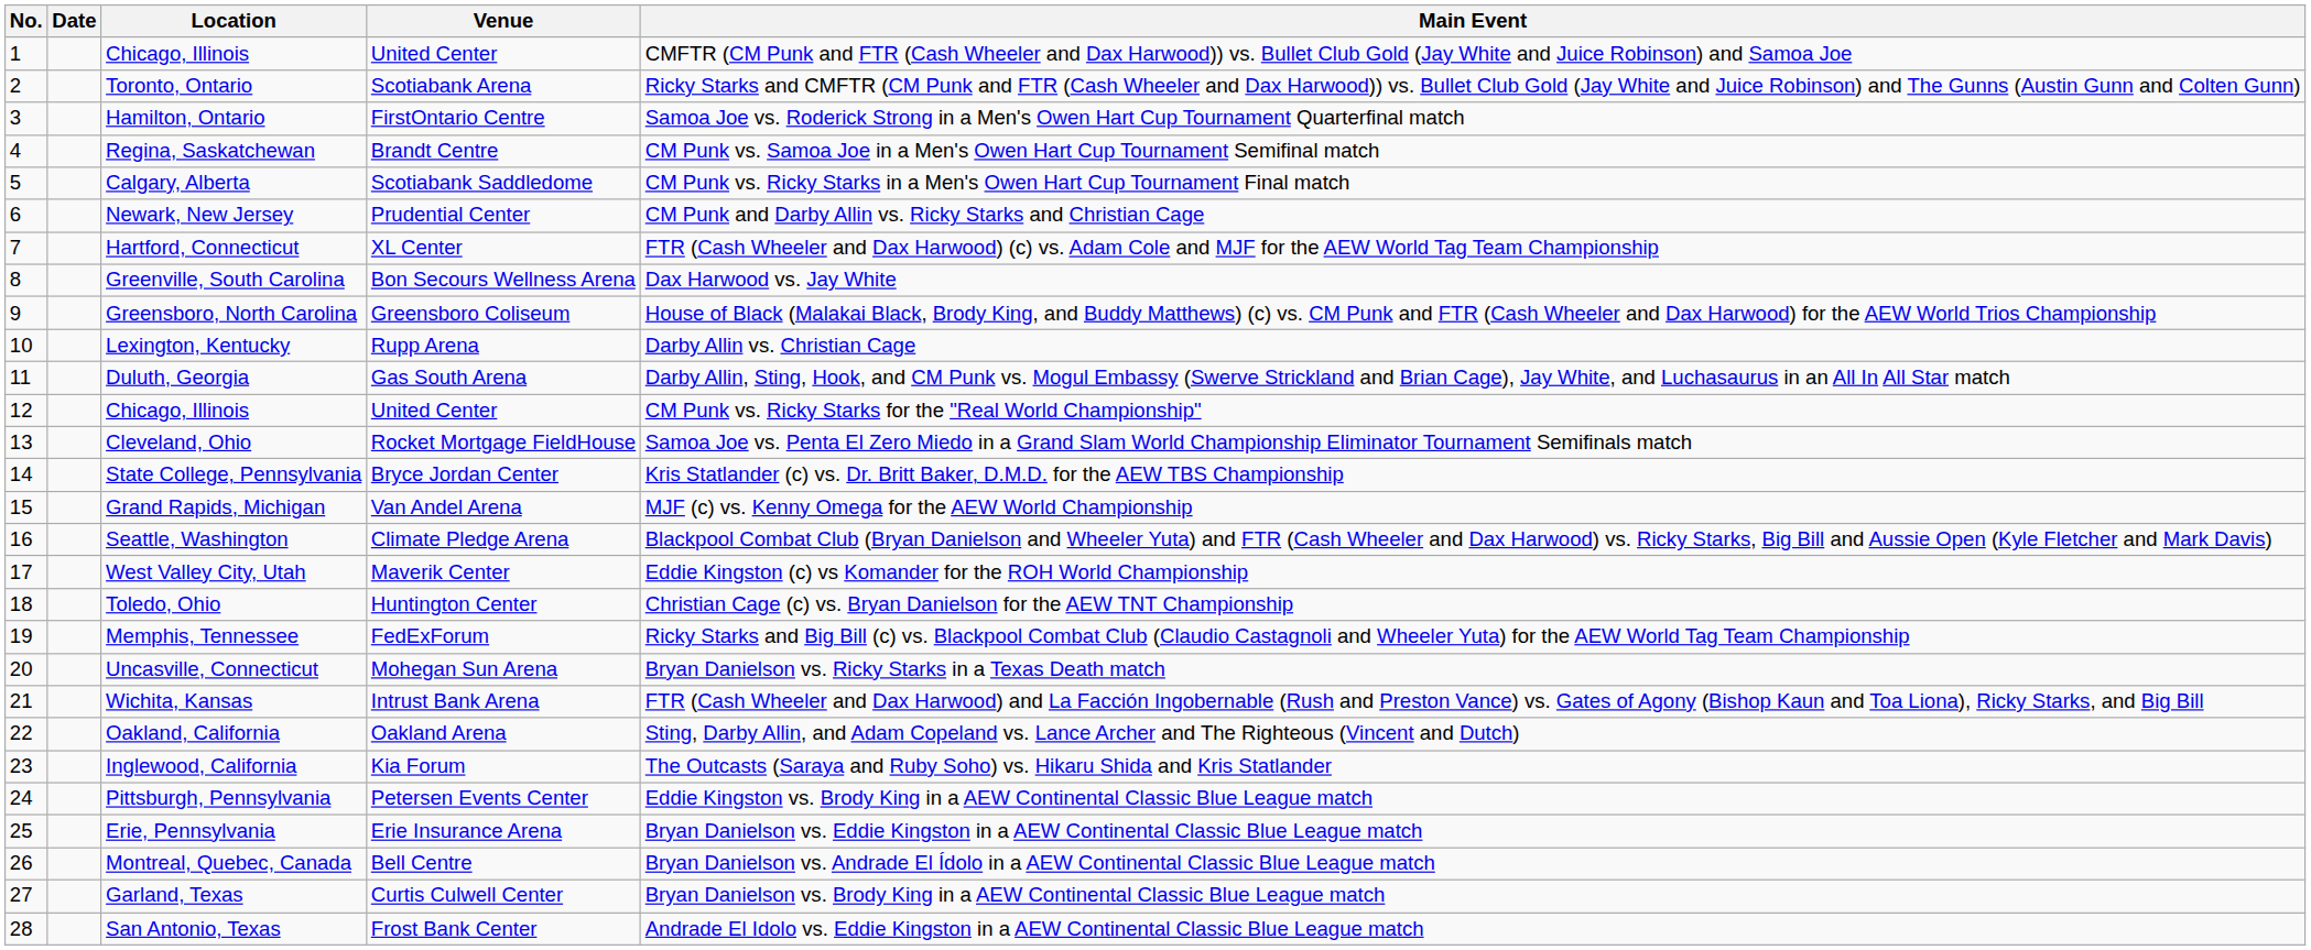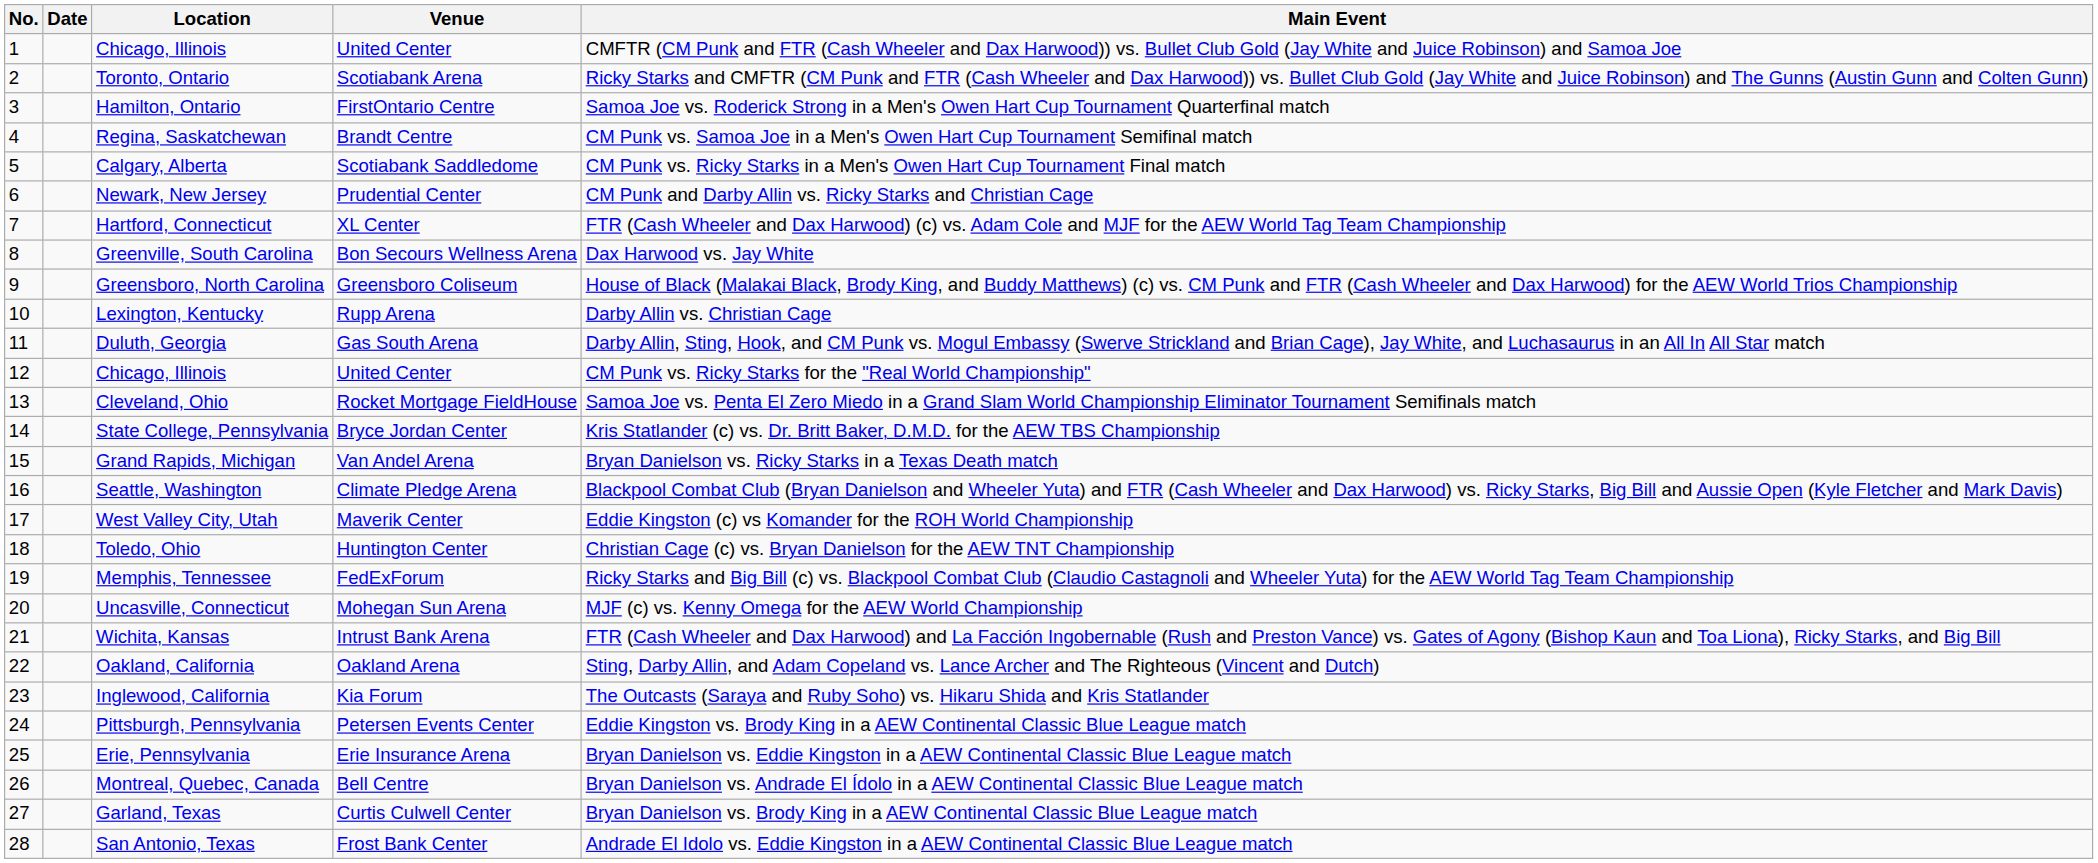 <table class="wikitable sortable">
 <tr>
 <th>No.</th>
 <th>Date</th>
 <th>Location</th>
 <th>Venue</th>
 <th>Main Event</th>
 </tr>
 <tr>
 <td>1</td>
 <td><br></td>
 <td><a href='#'>Chicago, Illinois</a></td>
 <td><a href='#'>United Center</a></td>
 <td>CMFTR (<a href='#'>CM Punk</a> and <a href='#'>FTR</a> (<a href='#'>Cash Wheeler</a> and <a href='#'>Dax Harwood</a>)) vs. <a href='#'>Bullet Club Gold</a> (<a href='#'>Jay White</a> and <a href='#'>Juice Robinson</a>) and <a href='#'>Samoa Joe</a></td>
 </tr>
 <tr>
 <td>2</td>
 <td></td>
 <td><a href='#'>Toronto, Ontario</a></td>
 <td><a href='#'>Scotiabank Arena</a></td>
 <td><a href='#'>Ricky Starks</a> and CMFTR (<a href='#'>CM Punk</a> and <a href='#'>FTR</a> (<a href='#'>Cash Wheeler</a> and <a href='#'>Dax Harwood</a>)) vs. <a href='#'>Bullet Club Gold</a> (<a href='#'>Jay White</a> and <a href='#'>Juice Robinson</a>) and <a href='#'>The Gunns</a> (<a href='#'>Austin Gunn</a> and <a href='#'>Colten Gunn</a>)</td>
 </tr>
 <tr>
 <td>3</td>
 <td></td>
 <td><a href='#'>Hamilton, Ontario</a></td>
 <td><a href='#'>FirstOntario Centre</a></td>
 <td><a href='#'>Samoa Joe</a> vs. <a href='#'>Roderick Strong</a> in a Men's <a href='#'>Owen Hart Cup Tournament</a> Quarterfinal match</td>
 </tr>
 <tr>
 <td>4</td>
 <td></td>
 <td><a href='#'>Regina, Saskatchewan</a></td>
 <td><a href='#'>Brandt Centre</a></td>
 <td><a href='#'>CM Punk</a> vs. <a href='#'>Samoa Joe</a> in a Men's <a href='#'>Owen Hart Cup Tournament</a> Semifinal match</td>
 </tr>
 <tr>
 <td>5</td>
 <td></td>
 <td><a href='#'>Calgary, Alberta</a></td>
 <td><a href='#'>Scotiabank Saddledome</a></td>
 <td><a href='#'>CM Punk</a> vs. <a href='#'>Ricky Starks</a> in a Men's <a href='#'>Owen Hart Cup Tournament</a> Final match</td>
 </tr>
 <tr>
 <td>6</td>
 <td></td>
 <td><a href='#'>Newark, New Jersey</a></td>
 <td><a href='#'>Prudential Center</a></td>
 <td><a href='#'>CM Punk</a> and <a href='#'>Darby Allin</a> vs. <a href='#'>Ricky Starks</a> and <a href='#'>Christian Cage</a></td>
 </tr>
 <tr>
 <td>7</td>
 <td></td>
 <td><a href='#'>Hartford, Connecticut</a></td>
 <td><a href='#'>XL Center</a></td>
 <td><a href='#'>FTR</a> (<a href='#'>Cash Wheeler</a> and <a href='#'>Dax Harwood</a>) (c) vs. <a href='#'>Adam Cole</a> and <a href='#'>MJF</a> for the <a href='#'>AEW World Tag Team Championship</a></td>
 </tr>
 <tr>
 <td>8</td>
 <td></td>
 <td><a href='#'>Greenville, South Carolina</a></td>
 <td><a href='#'>Bon Secours Wellness Arena</a></td>
 <td><a href='#'>Dax Harwood</a> vs. <a href='#'>Jay White</a></td>
 </tr>
 <tr>
 <td>9</td>
 <td></td>
 <td><a href='#'>Greensboro, North Carolina</a></td>
 <td><a href='#'>Greensboro Coliseum</a></td>
 <td><a href='#'>House of Black</a> (<a href='#'>Malakai Black</a>, <a href='#'>Brody King</a>, and <a href='#'>Buddy Matthews</a>) (c) vs. <a href='#'>CM Punk</a> and <a href='#'>FTR</a> (<a href='#'>Cash Wheeler</a> and <a href='#'>Dax Harwood</a>) for the <a href='#'>AEW World Trios Championship</a></td>
 </tr>
 <tr>
 <td>10</td>
 <td><br></td>
 <td><a href='#'>Lexington, Kentucky</a></td>
 <td><a href='#'>Rupp Arena</a></td>
 <td><a href='#'>Darby Allin</a> vs. <a href='#'>Christian Cage</a></td>
 </tr>
 <tr>
 <td>11</td>
 <td><br></td>
 <td><a href='#'>Duluth, Georgia</a></td>
 <td><a href='#'>Gas South Arena</a></td>
 <td><a href='#'>Darby Allin</a>, <a href='#'>Sting</a>, <a href='#'>Hook</a>, and <a href='#'>CM Punk</a> vs. <a href='#'>Mogul Embassy</a> (<a href='#'>Swerve Strickland</a> and <a href='#'>Brian Cage</a>), <a href='#'>Jay White</a>, and <a href='#'>Luchasaurus</a> in an <a href='#'>All In</a> <a href='#'>All Star</a> match</td>
 </tr>
 <tr>
 <td>12</td>
 <td></td>
 <td><a href='#'>Chicago, Illinois</a></td>
 <td><a href='#'>United Center</a></td>
 <td><a href='#'>CM Punk</a> vs. <a href='#'>Ricky Starks</a> for the <a href='#'>"Real World Championship"</a><br></td>
 </tr>
 <tr>
 <td>13</td>
 <td></td>
 <td><a href='#'>Cleveland, Ohio</a></td>
 <td><a href='#'>Rocket Mortgage FieldHouse</a></td>
 <td><a href='#'>Samoa Joe</a> vs. <a href='#'>Penta El Zero Miedo</a> in a <a href='#'>Grand Slam World Championship Eliminator Tournament</a> Semifinals match</td>
 </tr>
 <tr>
 <td>14</td>
 <td></td>
 <td><a href='#'>State College, Pennsylvania</a></td>
 <td><a href='#'>Bryce Jordan Center</a></td>
 <td><a href='#'>Kris Statlander</a> (c) vs. <a href='#'>Dr. Britt Baker, D.M.D.</a> for the <a href='#'>AEW TBS Championship</a></td>
 </tr>
 <tr>
 <td>15</td>
 <td></td>
 <td><a href='#'>Grand Rapids, Michigan</a></td>
 <td><a href='#'>Van Andel Arena</a></td>
-<td><a href='#'>MJF</a> (c) vs. <a href='#'>Kenny Omega</a> for the <a href='#'>AEW World Championship</a></td>
+<td><a href='#'>Bryan Danielson</a> vs. <a href='#'>Ricky Starks</a> in a <a href='#'>Texas Death match</a></td>
 </tr>
 <tr>
 <td>16</td>
 <td></td>
 <td><a href='#'>Seattle, Washington</a></td>
 <td><a href='#'>Climate Pledge Arena</a></td>
 <td><a href='#'>Blackpool Combat Club</a> (<a href='#'>Bryan Danielson</a> and <a href='#'>Wheeler Yuta</a>) and <a href='#'>FTR</a> (<a href='#'>Cash Wheeler</a> and <a href='#'>Dax Harwood</a>) vs. <a href='#'>Ricky Starks</a>, <a href='#'>Big Bill</a> and <a href='#'>Aussie Open</a> (<a href='#'>Kyle Fletcher</a> and <a href='#'>Mark Davis</a>)</td>
 </tr>
 <tr>
 <td>17</td>
 <td></td>
 <td><a href='#'>West Valley City, Utah</a></td>
 <td><a href='#'>Maverik Center</a></td>
 <td><a href='#'>Eddie Kingston</a> (c) vs <a href='#'>Komander</a> for the <a href='#'>ROH World Championship</a></td>
 </tr>
 <tr>
 <td>18</td>
 <td></td>
 <td><a href='#'>Toledo, Ohio</a></td>
 <td><a href='#'>Huntington Center</a></td>
 <td><a href='#'>Christian Cage</a> (c) vs. <a href='#'>Bryan Danielson</a> for the <a href='#'>AEW TNT Championship</a></td>
 </tr>
 <tr>
 <td>19</td>
 <td></td>
 <td><a href='#'>Memphis, Tennessee</a></td>
 <td><a href='#'>FedExForum</a></td>
 <td><a href='#'>Ricky Starks</a> and <a href='#'>Big Bill</a> (c) vs. <a href='#'>Blackpool Combat Club</a> (<a href='#'>Claudio Castagnoli</a> and <a href='#'>Wheeler Yuta</a>) for the <a href='#'>AEW World Tag Team Championship</a></td>
 </tr>
 <tr>
 <td>20</td>
 <td></td>
 <td><a href='#'>Uncasville, Connecticut</a></td>
 <td><a href='#'>Mohegan Sun Arena</a></td>
-<td><a href='#'>Bryan Danielson</a> vs. <a href='#'>Ricky Starks</a> in a <a href='#'>Texas Death match</a></td>
+<td><a href='#'>MJF</a> (c) vs. <a href='#'>Kenny Omega</a> for the <a href='#'>AEW World Championship</a></td>
 </tr>
 <tr>
 <td>21</td>
 <td></td>
 <td><a href='#'>Wichita, Kansas</a></td>
 <td><a href='#'>Intrust Bank Arena</a></td>
 <td><a href='#'>FTR</a> (<a href='#'>Cash Wheeler</a> and <a href='#'>Dax Harwood</a>) and <a href='#'>La Facción Ingobernable</a> (<a href='#'>Rush</a> and <a href='#'>Preston Vance</a>) vs. <a href='#'>Gates of Agony</a> (<a href='#'>Bishop Kaun</a> and <a href='#'>Toa Liona</a>), <a href='#'>Ricky Starks</a>, and <a href='#'>Big Bill</a></td>
 </tr>
 <tr>
 <td>22</td>
 <td></td>
 <td><a href='#'>Oakland, California</a></td>
 <td><a href='#'>Oakland Arena</a></td>
 <td><a href='#'>Sting</a>, <a href='#'>Darby Allin</a>, and <a href='#'>Adam Copeland</a> vs. <a href='#'>Lance Archer</a> and The Righteous (<a href='#'>Vincent</a> and <a href='#'>Dutch</a>)</td>
 </tr>
 <tr>
 <td>23</td>
 <td></td>
 <td><a href='#'>Inglewood, California</a></td>
 <td><a href='#'>Kia Forum</a></td>
 <td><a href='#'>The Outcasts</a> (<a href='#'>Saraya</a> and <a href='#'>Ruby Soho</a>) vs. <a href='#'>Hikaru Shida</a> and <a href='#'>Kris Statlander</a></td>
 </tr>
 <tr>
 <td>24</td>
 <td></td>
 <td><a href='#'>Pittsburgh, Pennsylvania</a></td>
 <td><a href='#'>Petersen Events Center</a></td>
 <td><a href='#'>Eddie Kingston</a> vs. <a href='#'>Brody King</a> in a <a href='#'>AEW Continental Classic Blue League match</a></td>
 </tr>
 <tr>
 <td>25</td>
 <td></td>
 <td><a href='#'>Erie, Pennsylvania</a></td>
 <td><a href='#'>Erie Insurance Arena</a></td>
 <td><a href='#'>Bryan Danielson</a> vs. <a href='#'>Eddie Kingston</a> in a <a href='#'>AEW Continental Classic Blue League match</a></td>
 </tr>
 <tr>
 <td>26</td>
 <td></td>
 <td><a href='#'>Montreal, Quebec, Canada</a></td>
 <td><a href='#'>Bell Centre</a></td>
 <td><a href='#'>Bryan Danielson</a> vs. <a href='#'>Andrade El Ídolo</a> in a <a href='#'>AEW Continental Classic Blue League match</a></td>
 </tr>
 <tr>
 <td>27</td>
 <td><br></td>
 <td><a href='#'>Garland, Texas</a></td>
 <td><a href='#'>Curtis Culwell Center</a></td>
 <td><a href='#'>Bryan Danielson</a> vs. <a href='#'>Brody King</a> in a <a href='#'>AEW Continental Classic Blue League match</a></td>
 </tr>
 <tr>
 <td>28</td>
 <td><br></td>
 <td><a href='#'>San Antonio, Texas</a></td>
 <td><a href='#'>Frost Bank Center</a></td>
 <td><a href='#'>Andrade El Idolo</a> vs. <a href='#'>Eddie Kingston</a> in a <a href='#'>AEW Continental Classic Blue League match</a></td>
 </tr>
 </table>
